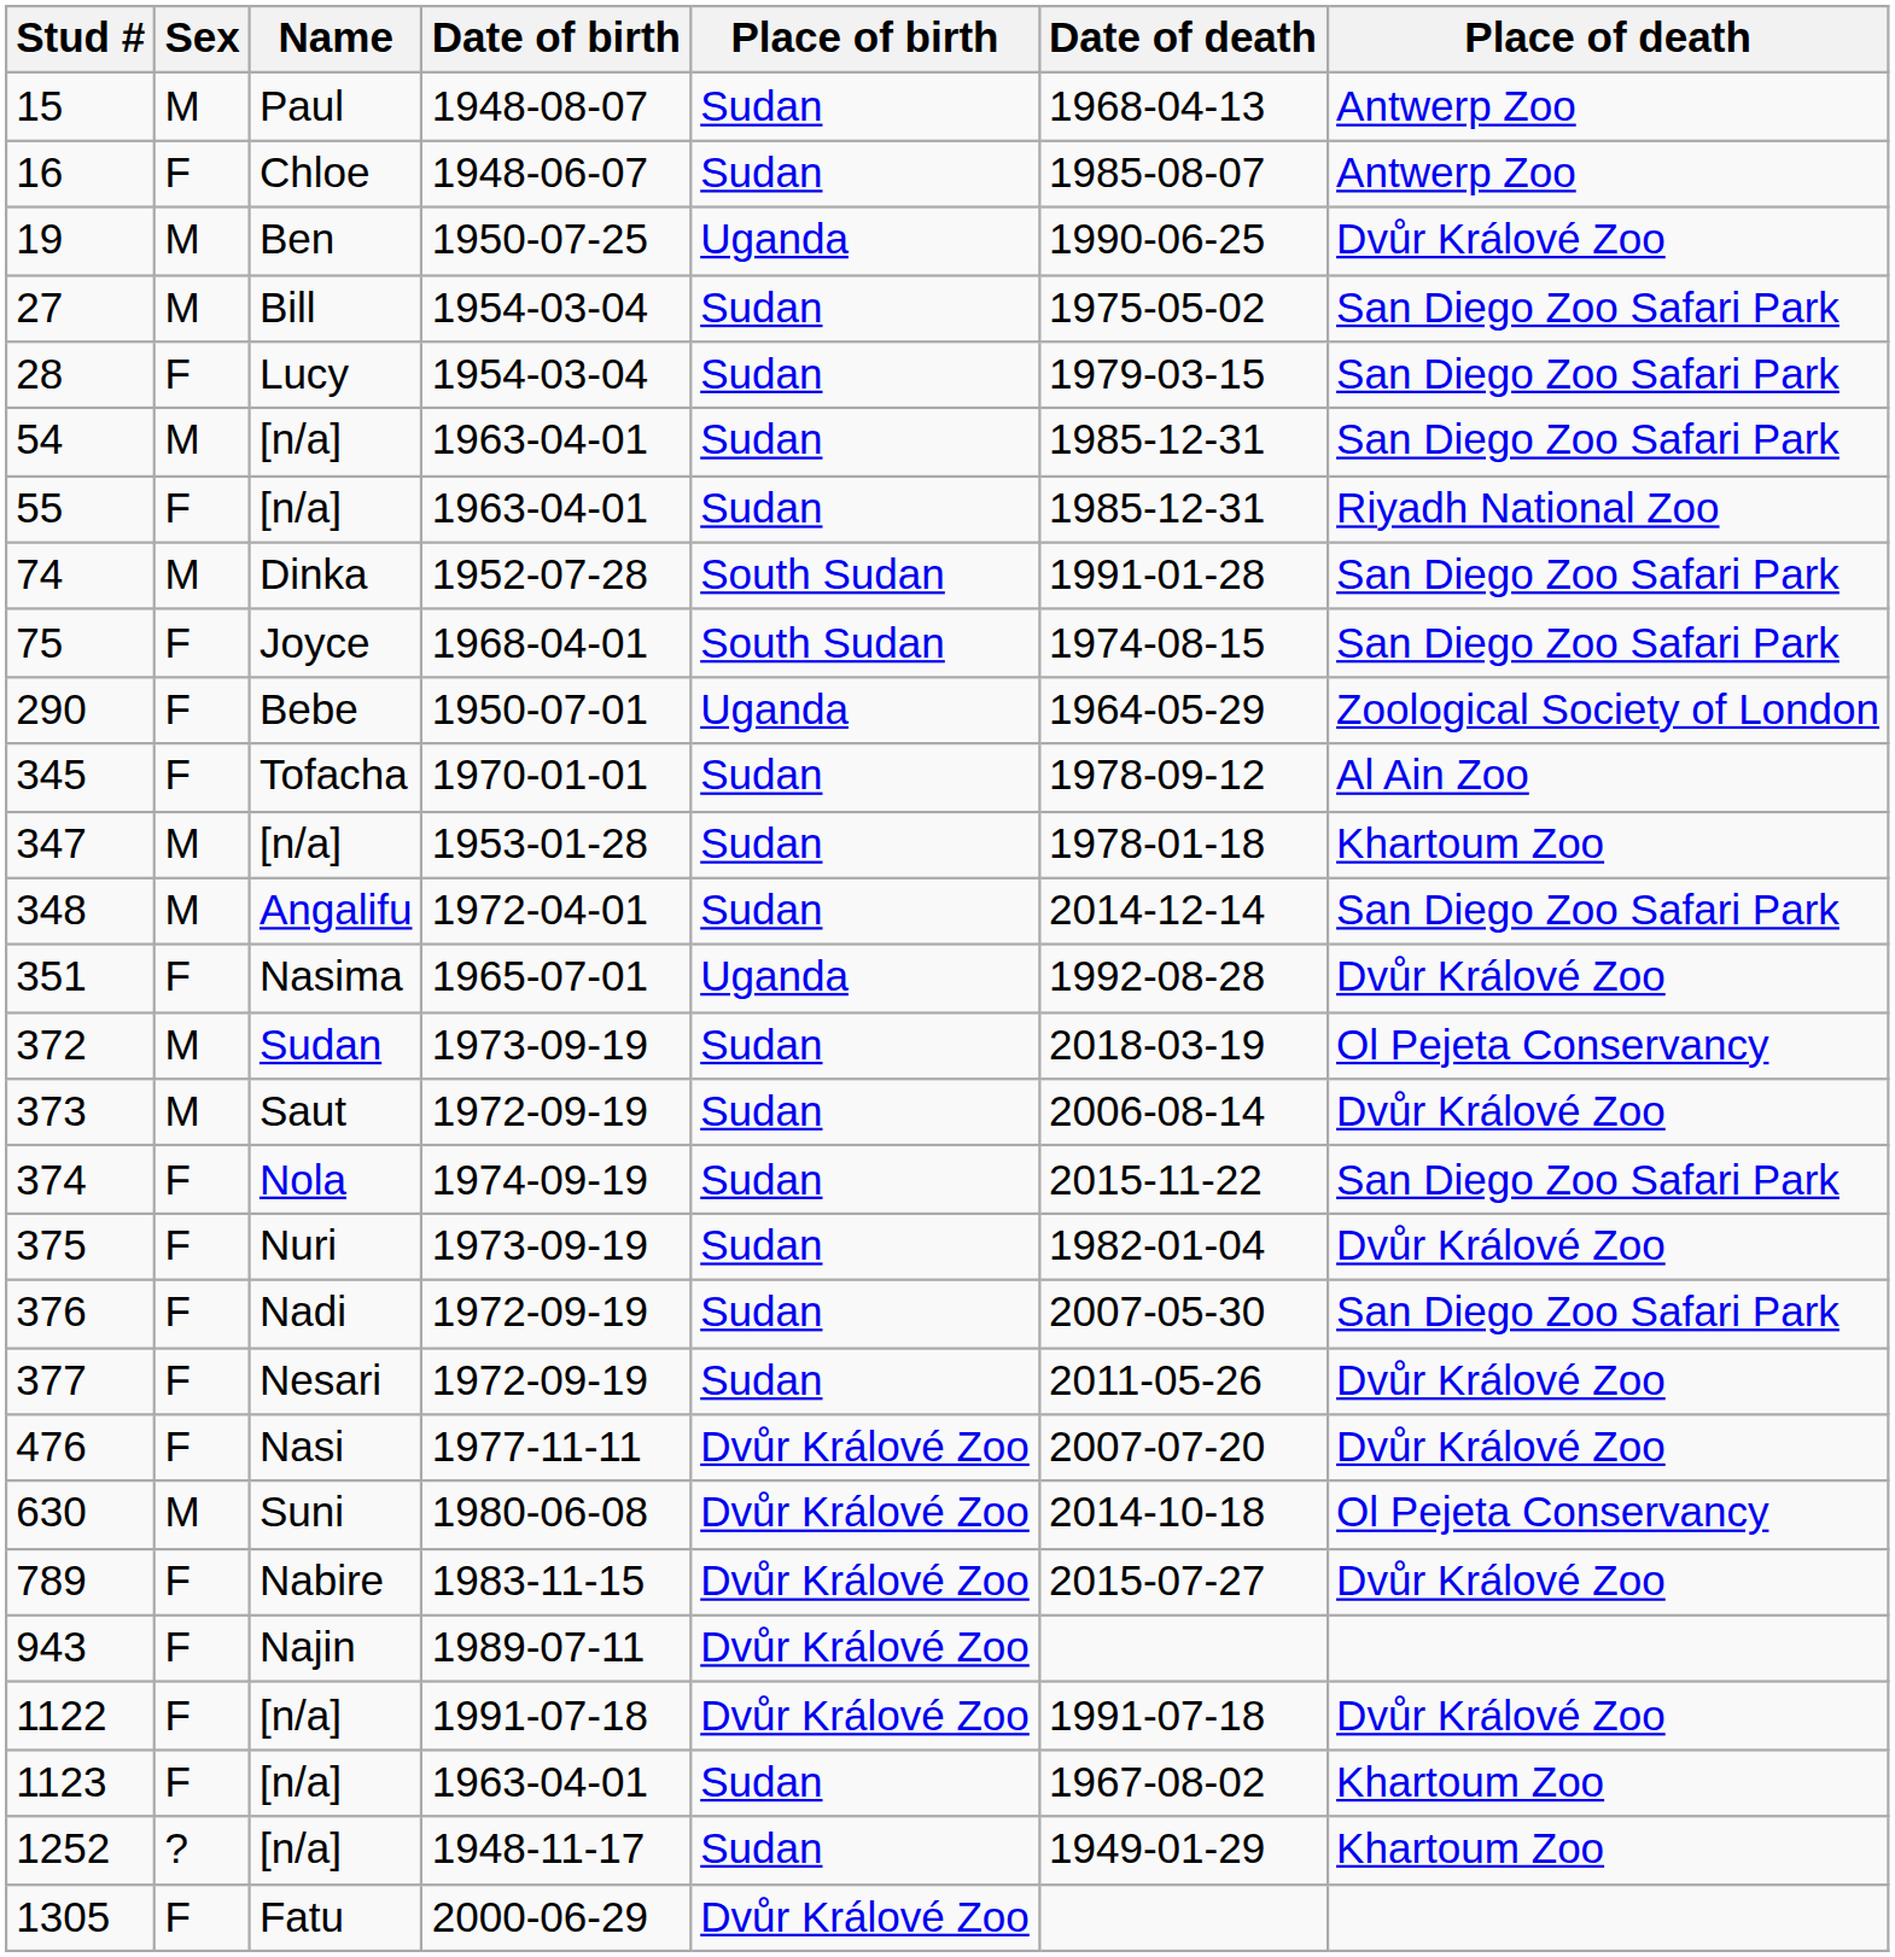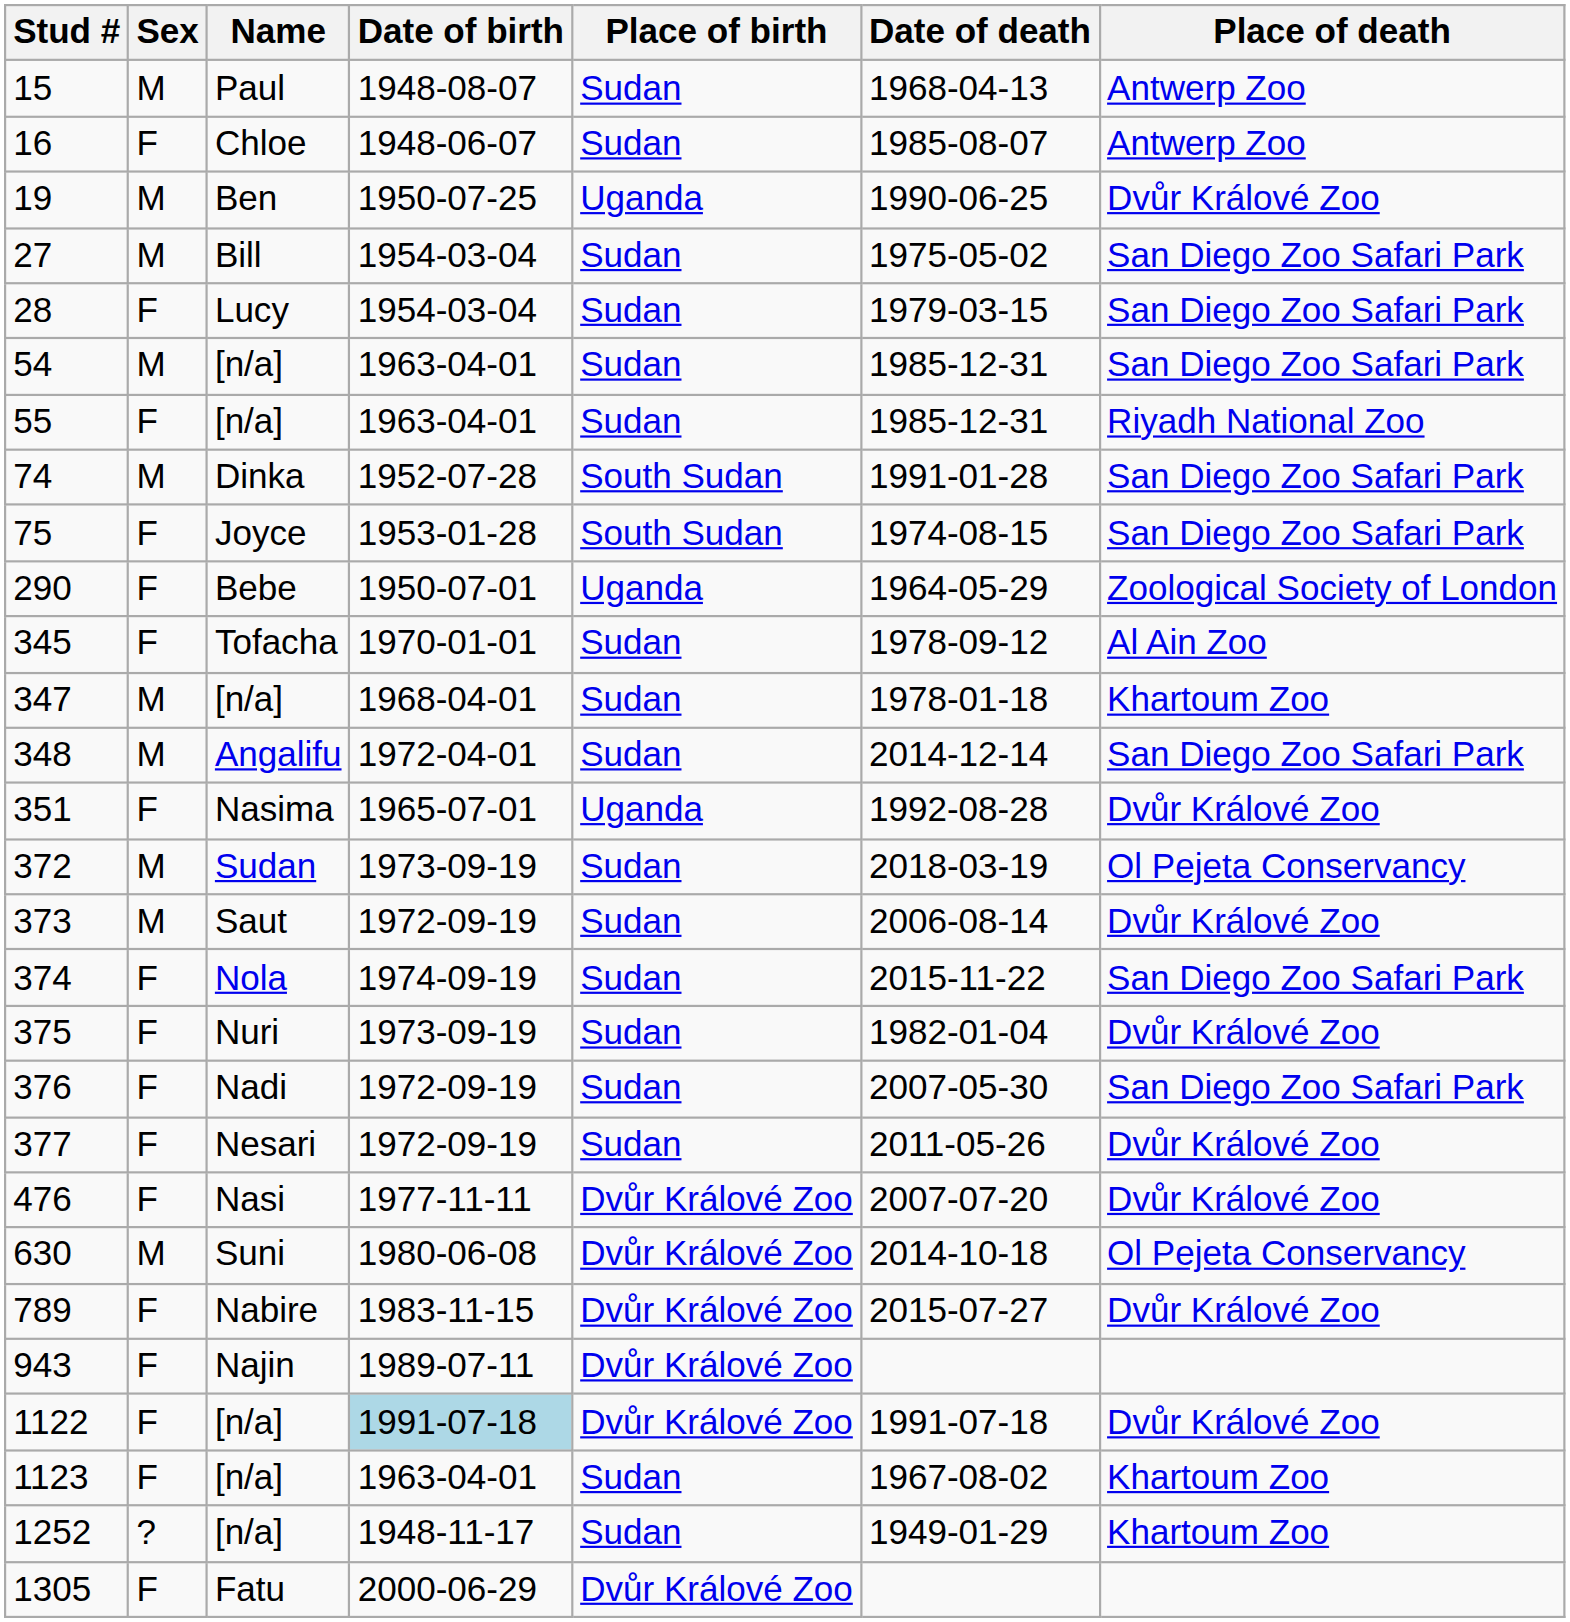 <table class="wikitable sortable">
 <tr>
 <th>Stud #</th>
 <th>Sex</th>
 <th>Name</th>
 <th>Date of birth</th>
 <th>Place of birth</th>
 <th>Date of death</th>
 <th>Place of death</th>
 </tr>
 <tr>
 <td>15</td>
 <td>M</td>
 <td>Paul</td>
 <td>1948-08-07</td>
 <td><a href='#'>Sudan</a></td>
 <td>1968-04-13</td>
 <td><a href='#'>Antwerp Zoo</a></td>
 </tr>
 <tr>
 <td>16</td>
 <td>F</td>
 <td>Chloe</td>
 <td>1948-06-07</td>
 <td><a href='#'>Sudan</a></td>
 <td>1985-08-07</td>
 <td><a href='#'>Antwerp Zoo</a></td>
 </tr>
 <tr>
 <td>19</td>
 <td>M</td>
 <td>Ben</td>
 <td>1950-07-25</td>
 <td><a href='#'>Uganda</a></td>
 <td>1990-06-25</td>
 <td><a href='#'>Dvůr Králové Zoo</a></td>
 </tr>
 <tr>
 <td>27</td>
 <td>M</td>
 <td>Bill</td>
 <td>1954-03-04</td>
 <td><a href='#'>Sudan</a></td>
 <td>1975-05-02</td>
 <td><a href='#'>San Diego Zoo Safari Park</a></td>
 </tr>
 <tr>
 <td>28</td>
 <td>F</td>
 <td>Lucy</td>
 <td>1954-03-04</td>
 <td><a href='#'>Sudan</a></td>
 <td>1979-03-15</td>
 <td><a href='#'>San Diego Zoo Safari Park</a></td>
 </tr>
 <tr>
 <td>54</td>
 <td>M</td>
 <td>[n/a]</td>
 <td>1963-04-01</td>
 <td><a href='#'>Sudan</a></td>
 <td>1985-12-31</td>
 <td><a href='#'>San Diego Zoo Safari Park</a></td>
 </tr>
 <tr>
 <td>55</td>
 <td>F</td>
 <td>[n/a]</td>
 <td>1963-04-01</td>
 <td><a href='#'>Sudan</a></td>
 <td>1985-12-31</td>
 <td><a href='#'>Riyadh National Zoo</a></td>
 </tr>
 <tr>
 <td>74</td>
 <td>M</td>
 <td>Dinka</td>
 <td>1952-07-28</td>
 <td><a href='#'>South Sudan</a></td>
 <td>1991-01-28</td>
 <td><a href='#'>San Diego Zoo Safari Park</a></td>
 </tr>
 <tr>
 <td>75</td>
 <td>F</td>
 <td>Joyce</td>
-<td>1968-04-01</td>
+<td>1953-01-28</td>
 <td><a href='#'>South Sudan</a></td>
 <td>1974-08-15</td>
 <td><a href='#'>San Diego Zoo Safari Park</a></td>
 </tr>
 <tr>
 <td>290</td>
 <td>F</td>
 <td>Bebe</td>
 <td>1950-07-01</td>
 <td><a href='#'>Uganda</a></td>
 <td>1964-05-29</td>
 <td><a href='#'>Zoological Society of London</a></td>
 </tr>
 <tr>
 <td>345</td>
 <td>F</td>
 <td>Tofacha</td>
 <td>1970-01-01</td>
 <td><a href='#'>Sudan</a></td>
 <td>1978-09-12</td>
 <td><a href='#'>Al Ain Zoo</a></td>
 </tr>
 <tr>
 <td>347</td>
 <td>M</td>
 <td>[n/a]</td>
-<td>1953-01-28</td>
+<td>1968-04-01</td>
 <td><a href='#'>Sudan</a></td>
 <td>1978-01-18</td>
 <td><a href='#'>Khartoum Zoo</a></td>
 </tr>
 <tr>
 <td>348</td>
 <td>M</td>
 <td><a href='#'>Angalifu</a></td>
 <td>1972-04-01</td>
 <td><a href='#'>Sudan</a></td>
 <td>2014-12-14</td>
 <td><a href='#'>San Diego Zoo Safari Park</a></td>
 </tr>
 <tr>
 <td>351</td>
 <td>F</td>
 <td>Nasima</td>
 <td>1965-07-01</td>
 <td><a href='#'>Uganda</a></td>
 <td>1992-08-28</td>
 <td><a href='#'>Dvůr Králové Zoo</a></td>
 </tr>
 <tr>
 <td>372</td>
 <td>M</td>
 <td><a href='#'>Sudan</a></td>
 <td>1973-09-19</td>
 <td><a href='#'>Sudan</a></td>
 <td>2018-03-19</td>
 <td><a href='#'>Ol Pejeta Conservancy</a></td>
 </tr>
 <tr>
 <td>373</td>
 <td>M</td>
 <td>Saut</td>
 <td>1972-09-19</td>
 <td><a href='#'>Sudan</a></td>
 <td>2006-08-14</td>
 <td><a href='#'>Dvůr Králové Zoo</a></td>
 </tr>
 <tr>
 <td>374</td>
 <td>F</td>
 <td><a href='#'>Nola</a></td>
 <td>1974-09-19</td>
 <td><a href='#'>Sudan</a></td>
 <td>2015-11-22</td>
 <td><a href='#'>San Diego Zoo Safari Park</a></td>
 </tr>
 <tr>
 <td>375</td>
 <td>F</td>
 <td>Nuri</td>
 <td>1973-09-19</td>
 <td><a href='#'>Sudan</a></td>
 <td>1982-01-04</td>
 <td><a href='#'>Dvůr Králové Zoo</a></td>
 </tr>
 <tr>
 <td>376</td>
 <td>F</td>
 <td>Nadi</td>
 <td>1972-09-19</td>
 <td><a href='#'>Sudan</a></td>
 <td>2007-05-30</td>
 <td><a href='#'>San Diego Zoo Safari Park</a></td>
 </tr>
 <tr>
 <td>377</td>
 <td>F</td>
 <td>Nesari</td>
 <td>1972-09-19</td>
 <td><a href='#'>Sudan</a></td>
 <td>2011-05-26</td>
 <td><a href='#'>Dvůr Králové Zoo</a></td>
 </tr>
 <tr>
 <td>476</td>
 <td>F</td>
 <td>Nasi</td>
 <td>1977-11-11</td>
 <td><a href='#'>Dvůr Králové Zoo</a></td>
 <td>2007-07-20</td>
 <td><a href='#'>Dvůr Králové Zoo</a></td>
 </tr>
 <tr>
 <td>630</td>
 <td>M</td>
 <td>Suni</td>
 <td>1980-06-08</td>
 <td><a href='#'>Dvůr Králové Zoo</a></td>
 <td>2014-10-18</td>
 <td><a href='#'>Ol Pejeta Conservancy</a></td>
 </tr>
 <tr>
 <td>789</td>
 <td>F</td>
 <td>Nabire</td>
 <td>1983-11-15</td>
 <td><a href='#'>Dvůr Králové Zoo</a></td>
 <td>2015-07-27</td>
 <td><a href='#'>Dvůr Králové Zoo</a></td>
 </tr>
 <tr>
 <td>943</td>
 <td>F</td>
 <td>Najin</td>
 <td>1989-07-11</td>
 <td><a href='#'>Dvůr Králové Zoo</a></td>
 <td></td>
 <td></td>
 </tr>
 <tr>
 <td>1122</td>
 <td>F</td>
 <td>[n/a]</td>
-<td>1991-07-18</td>
+<td style="background: lightblue;">1991-07-18</td>
 <td><a href='#'>Dvůr Králové Zoo</a></td>
 <td>1991-07-18</td>
 <td><a href='#'>Dvůr Králové Zoo</a></td>
 </tr>
 <tr>
 <td>1123</td>
 <td>F</td>
 <td>[n/a]</td>
 <td>1963-04-01</td>
 <td><a href='#'>Sudan</a></td>
 <td>1967-08-02</td>
 <td><a href='#'>Khartoum Zoo</a></td>
 </tr>
 <tr>
 <td>1252</td>
 <td>?</td>
 <td>[n/a]</td>
 <td>1948-11-17</td>
 <td><a href='#'>Sudan</a></td>
 <td>1949-01-29</td>
 <td><a href='#'>Khartoum Zoo</a></td>
 </tr>
 <tr>
 <td>1305</td>
 <td>F</td>
 <td>Fatu</td>
 <td>2000-06-29</td>
 <td><a href='#'>Dvůr Králové Zoo</a></td>
 <td></td>
 <td></td>
 </tr>
 </table>
